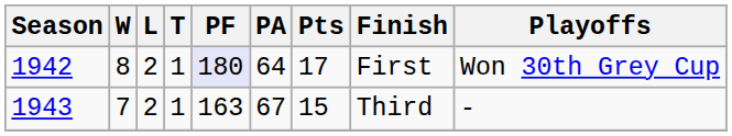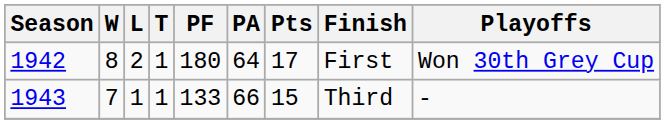 <table class="wikitable">
 <tr>
 <th>Season</th>
 <th>W</th>
 <th>L</th>
 <th>T</th>
 <th>PF</th>
 <th>PA</th>
 <th>Pts</th>
 <th>Finish</th>
 <th>Playoffs</th>
 </tr>
 <tr>
 <td><a href='#'>1942</a></td>
 <td>8</td>
 <td>2</td>
 <td>1</td>
-<td style="background: lavender;">180</td>
+<td>180</td>
 <td>64</td>
 <td>17</td>
 <td>First</td>
 <td>Won <a href='#'>30th Grey Cup</a></td>
 </tr>
 <tr>
 <td><a href='#'>1943</a></td>
 <td>7</td>
-<td>2</td>
 <td>1</td>
-<td>163</td>
-<td>67</td>
+<td>1</td>
+<td>133</td>
+<td>66</td>
 <td>15</td>
 <td>Third</td>
 <td>-</td>
 </tr>
 <tr>
 </tr>
 </table>
